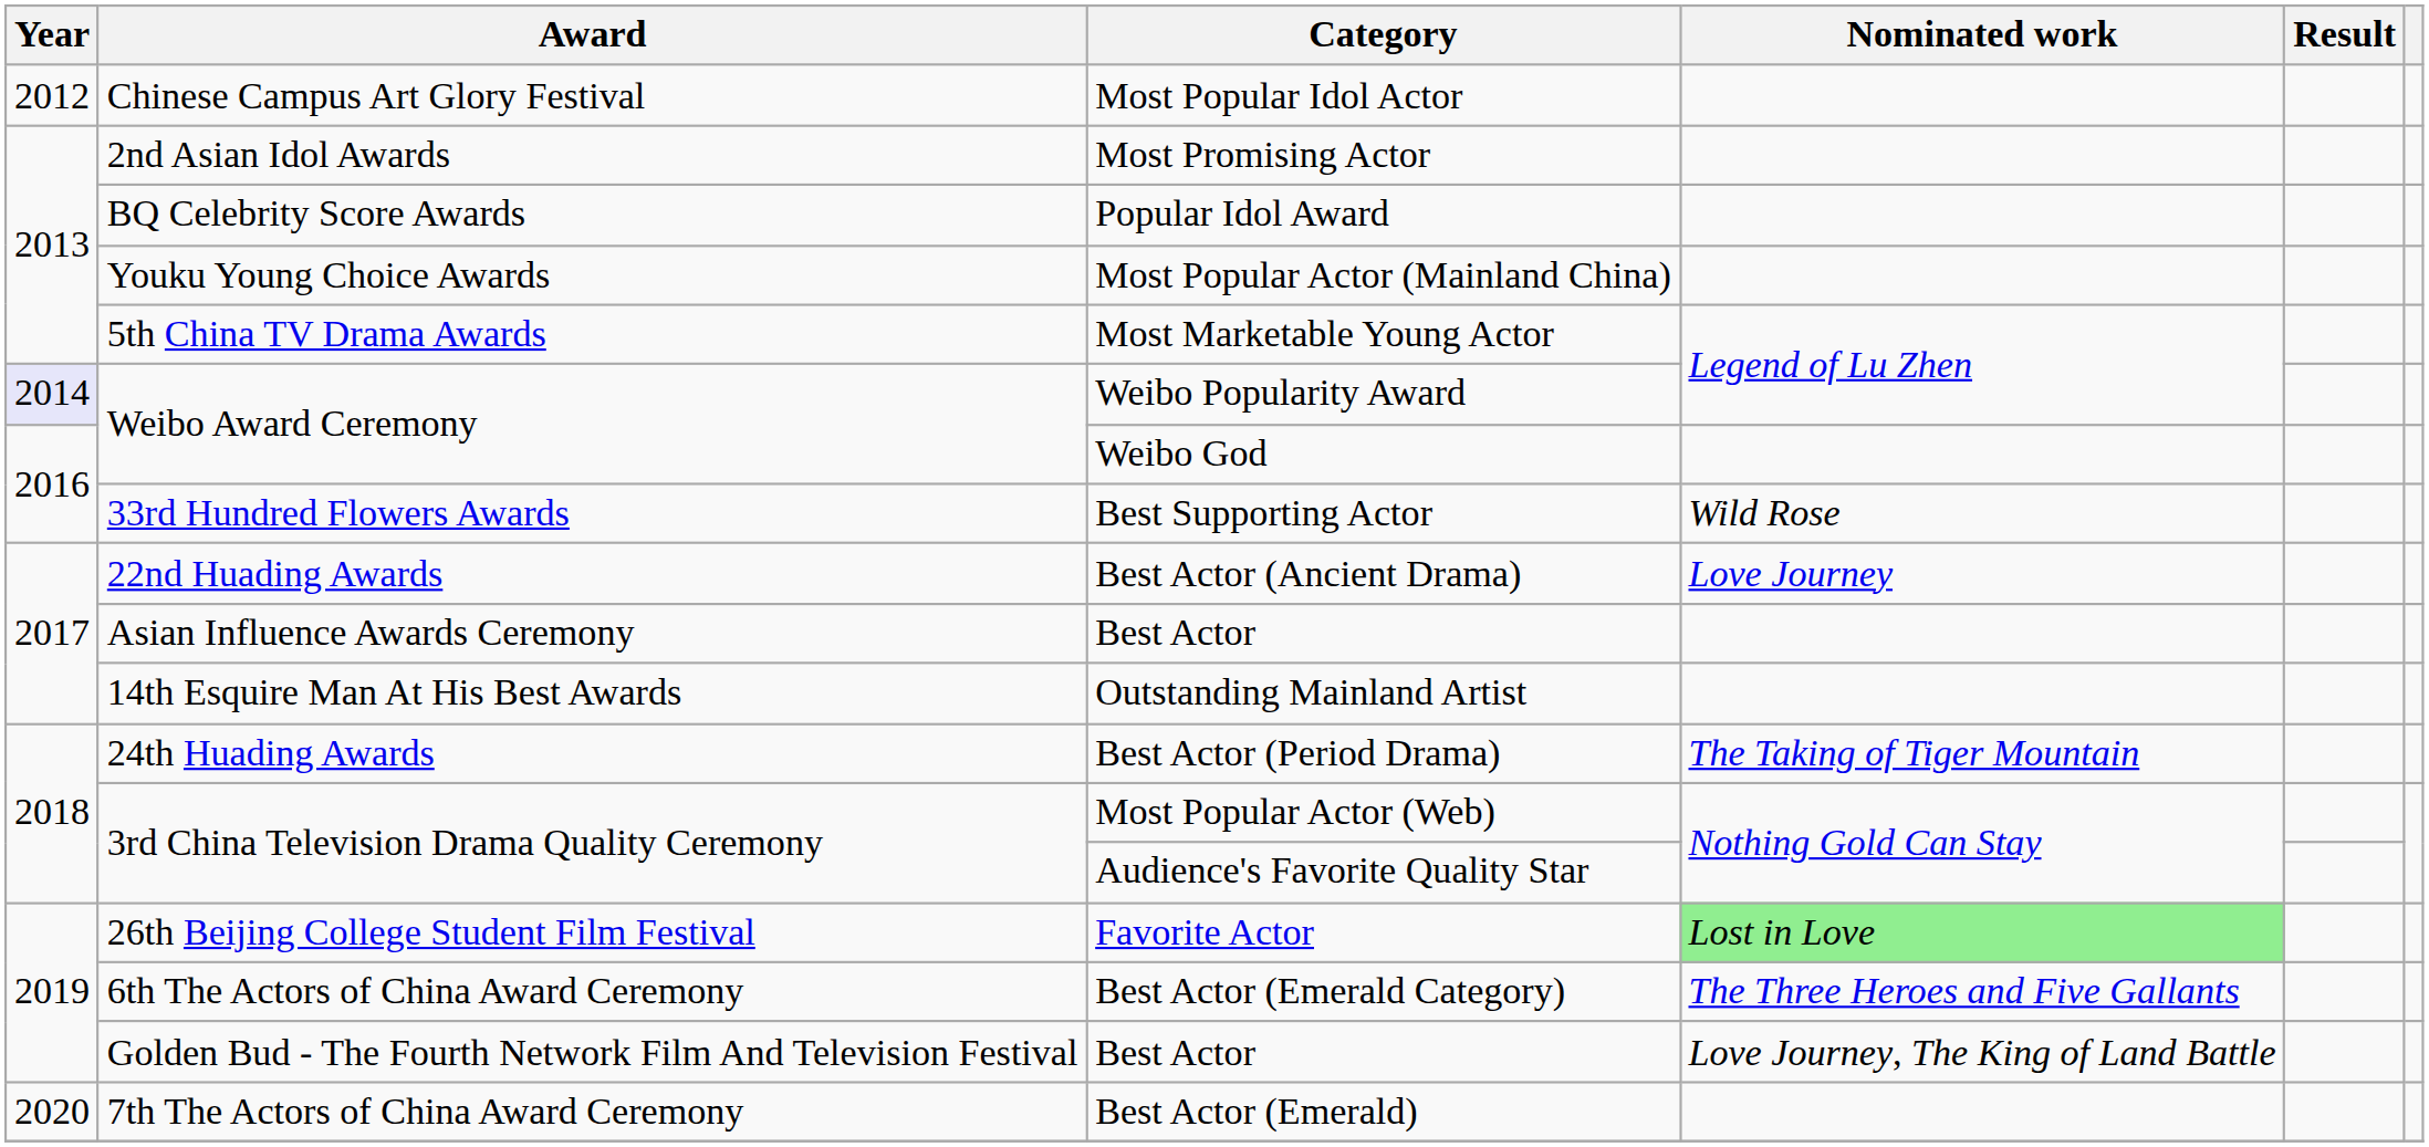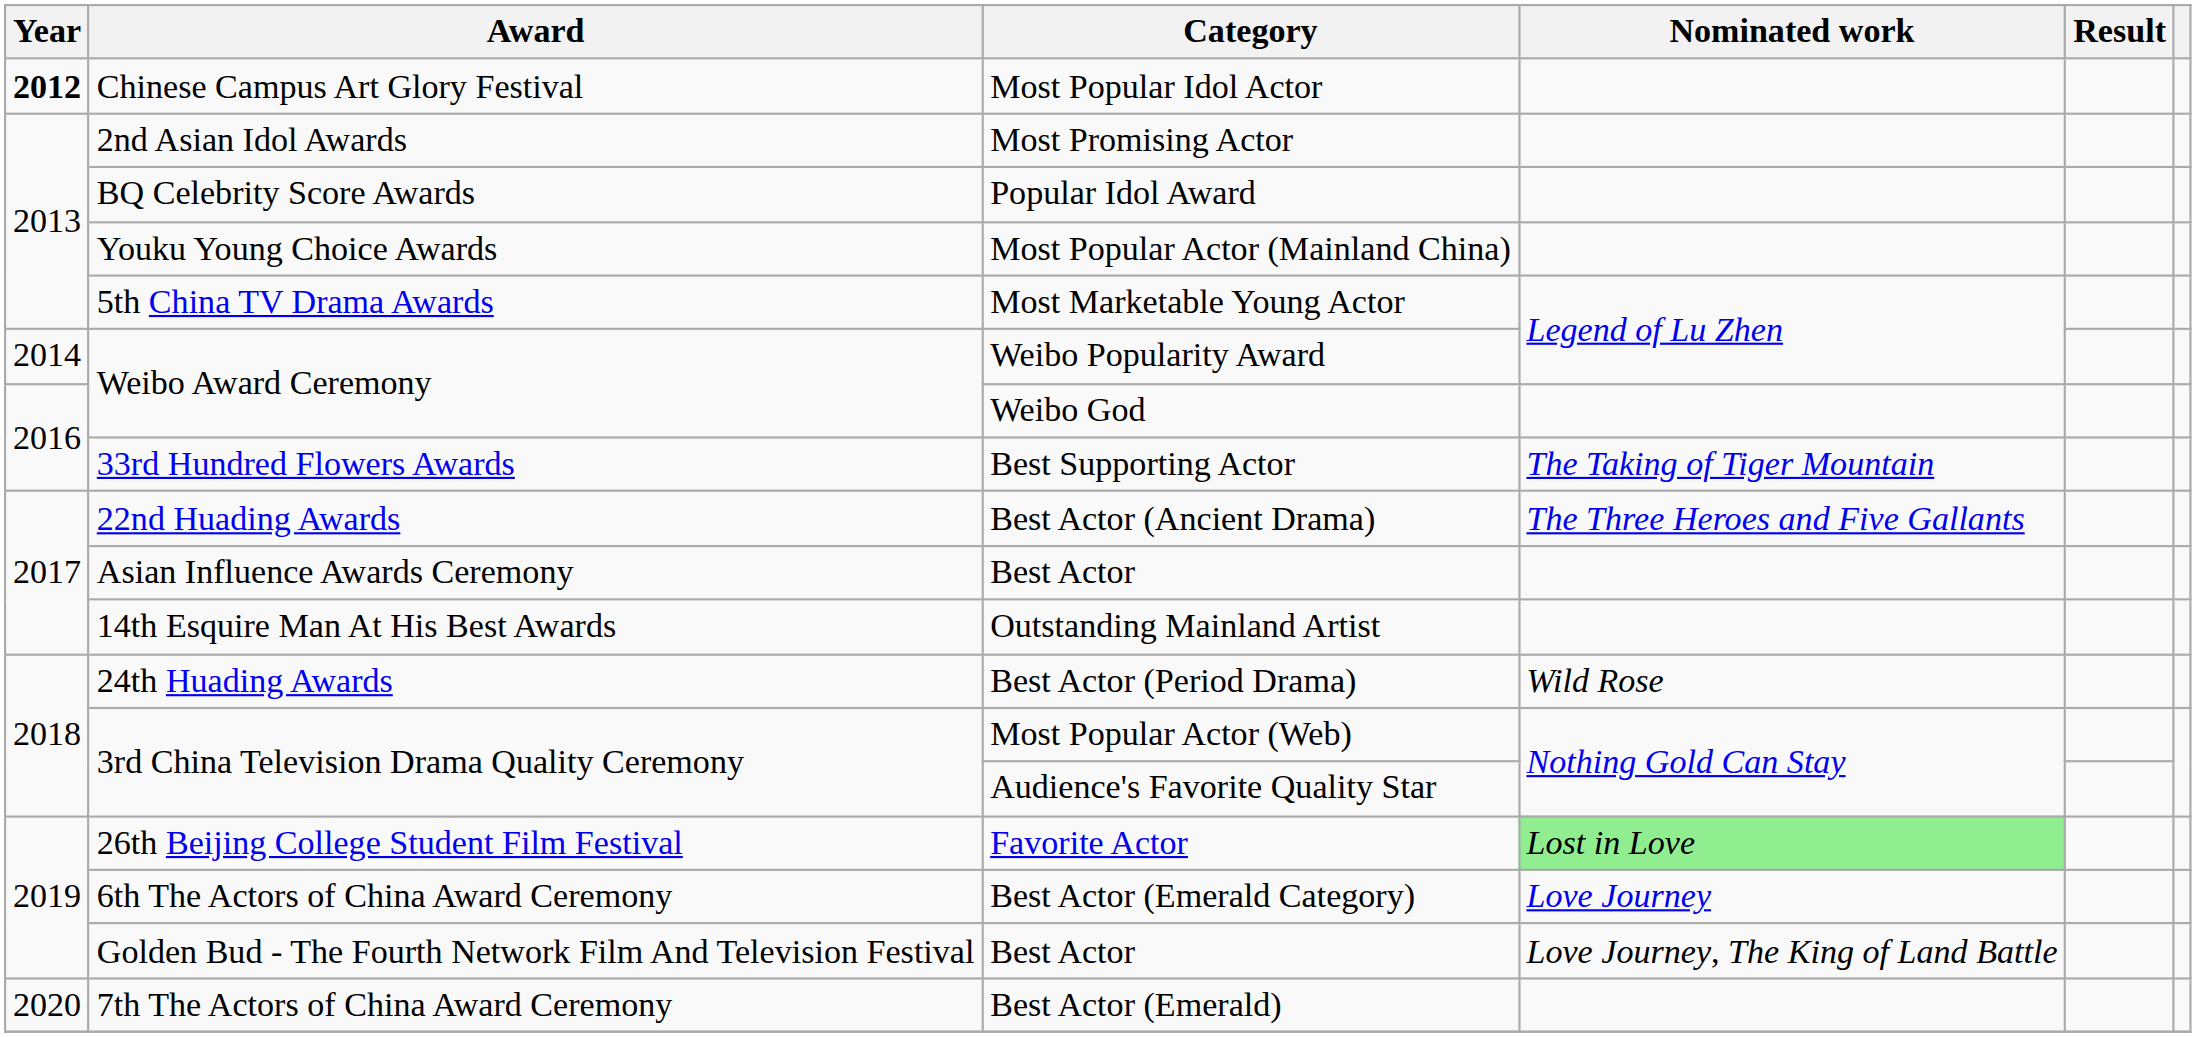 <table class="wikitable">
 <tr>
 <th>Year</th>
 <th>Award</th>
 <th>Category</th>
 <th>Nominated work</th>
 <th>Result</th>
 <th></th>
 </tr>
 <tr>
-<td>2012</td>
+<td><strong>2012</strong></td>
 <td>Chinese Campus Art Glory Festival</td>
 <td>Most Popular Idol Actor</td>
 <td></td>
 <td></td>
 <td></td>
 </tr>
 <tr>
 <td rowspan=4>2013</td>
 <td>2nd Asian Idol Awards</td>
 <td>Most Promising Actor</td>
 <td></td>
 <td></td>
 <td></td>
 </tr>
 <tr>
 <td>BQ Celebrity Score Awards</td>
 <td>Popular Idol Award</td>
 <td></td>
 <td></td>
 <td></td>
 </tr>
 <tr>
 <td>Youku Young Choice Awards</td>
 <td>Most Popular Actor (Mainland China)</td>
 <td></td>
 <td></td>
 <td></td>
 </tr>
 <tr>
 <td>5th <a href='#'>China TV Drama Awards</a></td>
 <td>Most Marketable Young Actor</td>
 <td rowspan=2><em><a href='#'>Legend of Lu Zhen</a></em></td>
 <td></td>
 <td></td>
 </tr>
 <tr>
-<td rowspan=1 style="background: lavender;">2014</td>
+<td rowspan=1>2014</td>
 <td rowspan=2>Weibo Award Ceremony</td>
 <td>Weibo Popularity Award</td>
 <td></td>
 <td></td>
 </tr>
 <tr>
 <td rowspan=2>2016</td>
 <td>Weibo God</td>
 <td></td>
 <td></td>
 <td></td>
 </tr>
 <tr>
 <td><a href='#'>33rd Hundred Flowers Awards</a></td>
 <td>Best Supporting Actor</td>
-<td><em>Wild Rose</em></td>
+<td><em><a href='#'>The Taking of Tiger Mountain</a></em></td>
 <td></td>
 <td></td>
 </tr>
 <tr>
 <td rowspan=3>2017</td>
 <td><a href='#'>22nd Huading Awards</a></td>
 <td>Best Actor (Ancient Drama)</td>
-<td><em><a href='#'>Love Journey</a></em></td>
+<td><em><a href='#'>The Three Heroes and Five Gallants</a></em></td>
 <td></td>
 <td></td>
 </tr>
 <tr>
 <td>Asian Influence Awards Ceremony</td>
 <td>Best Actor</td>
 <td></td>
 <td></td>
 <td></td>
 </tr>
 <tr>
 <td>14th Esquire Man At His Best Awards</td>
 <td>Outstanding Mainland Artist</td>
 <td></td>
 <td></td>
 <td></td>
 </tr>
 <tr>
 <td rowspan=3>2018</td>
 <td>24th <a href='#'>Huading Awards</a></td>
 <td>Best Actor (Period Drama)</td>
-<td><em><a href='#'>The Taking of Tiger Mountain</a></em></td>
+<td><em>Wild Rose</em></td>
 <td></td>
 <td></td>
 </tr>
 <tr>
 <td rowspan=2>3rd China Television Drama Quality Ceremony</td>
 <td>Most Popular Actor (Web)</td>
 <td rowspan=2><em><a href='#'>Nothing Gold Can Stay</a></em></td>
 <td></td>
 <td rowspan=2></td>
 </tr>
 <tr>
 <td>Audience's Favorite Quality Star</td>
 <td></td>
 </tr>
 <tr>
 <td rowspan=3>2019</td>
 <td>26th <a href='#'>Beijing College Student Film Festival</a></td>
 <td><a href='#'>Favorite Actor</a></td>
 <td style="background: lightgreen;"><em>Lost in Love</em></td>
 <td></td>
 <td></td>
 </tr>
 <tr>
 <td>6th The Actors of China Award Ceremony</td>
 <td>Best Actor (Emerald Category)</td>
-<td><em><a href='#'>The Three Heroes and Five Gallants</a></em></td>
+<td><em><a href='#'>Love Journey</a></em></td>
 <td></td>
 <td></td>
 </tr>
 <tr>
 <td>Golden Bud - The Fourth Network Film And Television Festival</td>
 <td>Best Actor</td>
 <td><em>Love Journey</em>, <em>The King of Land Battle</em></td>
 <td></td>
 <td></td>
 </tr>
 <tr>
 <td>2020</td>
 <td>7th The Actors of China Award Ceremony</td>
 <td>Best Actor (Emerald)</td>
 <td></td>
 <td></td>
 <td></td>
 </tr>
 <tr>
 </tr>
 </table>
